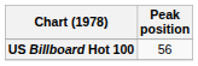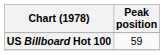 <table class="wikitable sortable plainrowheaders" style="text-align:center">
 <tr>
 <th>Chart (1978)</th>
 <th>Peak<br>position</th>
 </tr>
 <tr>
 </tr>
 <tr>
 <th scope="row">US <em>Billboard</em> Hot 100</th>
-<td>56</td>
+<td>59</td>
 </tr>
 <tr>
 </tr>
 </table>
